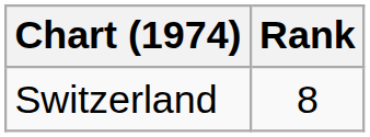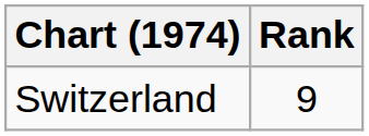 <table class="wikitable">
 <tr>
 <th align="left">Chart (1974)</th>
 <th style="text-align:center;">Rank</th>
 </tr>
 <tr>
 <td>Switzerland </td>
-<td style="text-align:center;">8</td>
+<td style="text-align:center;">9</td>
 </tr>
 </table>
